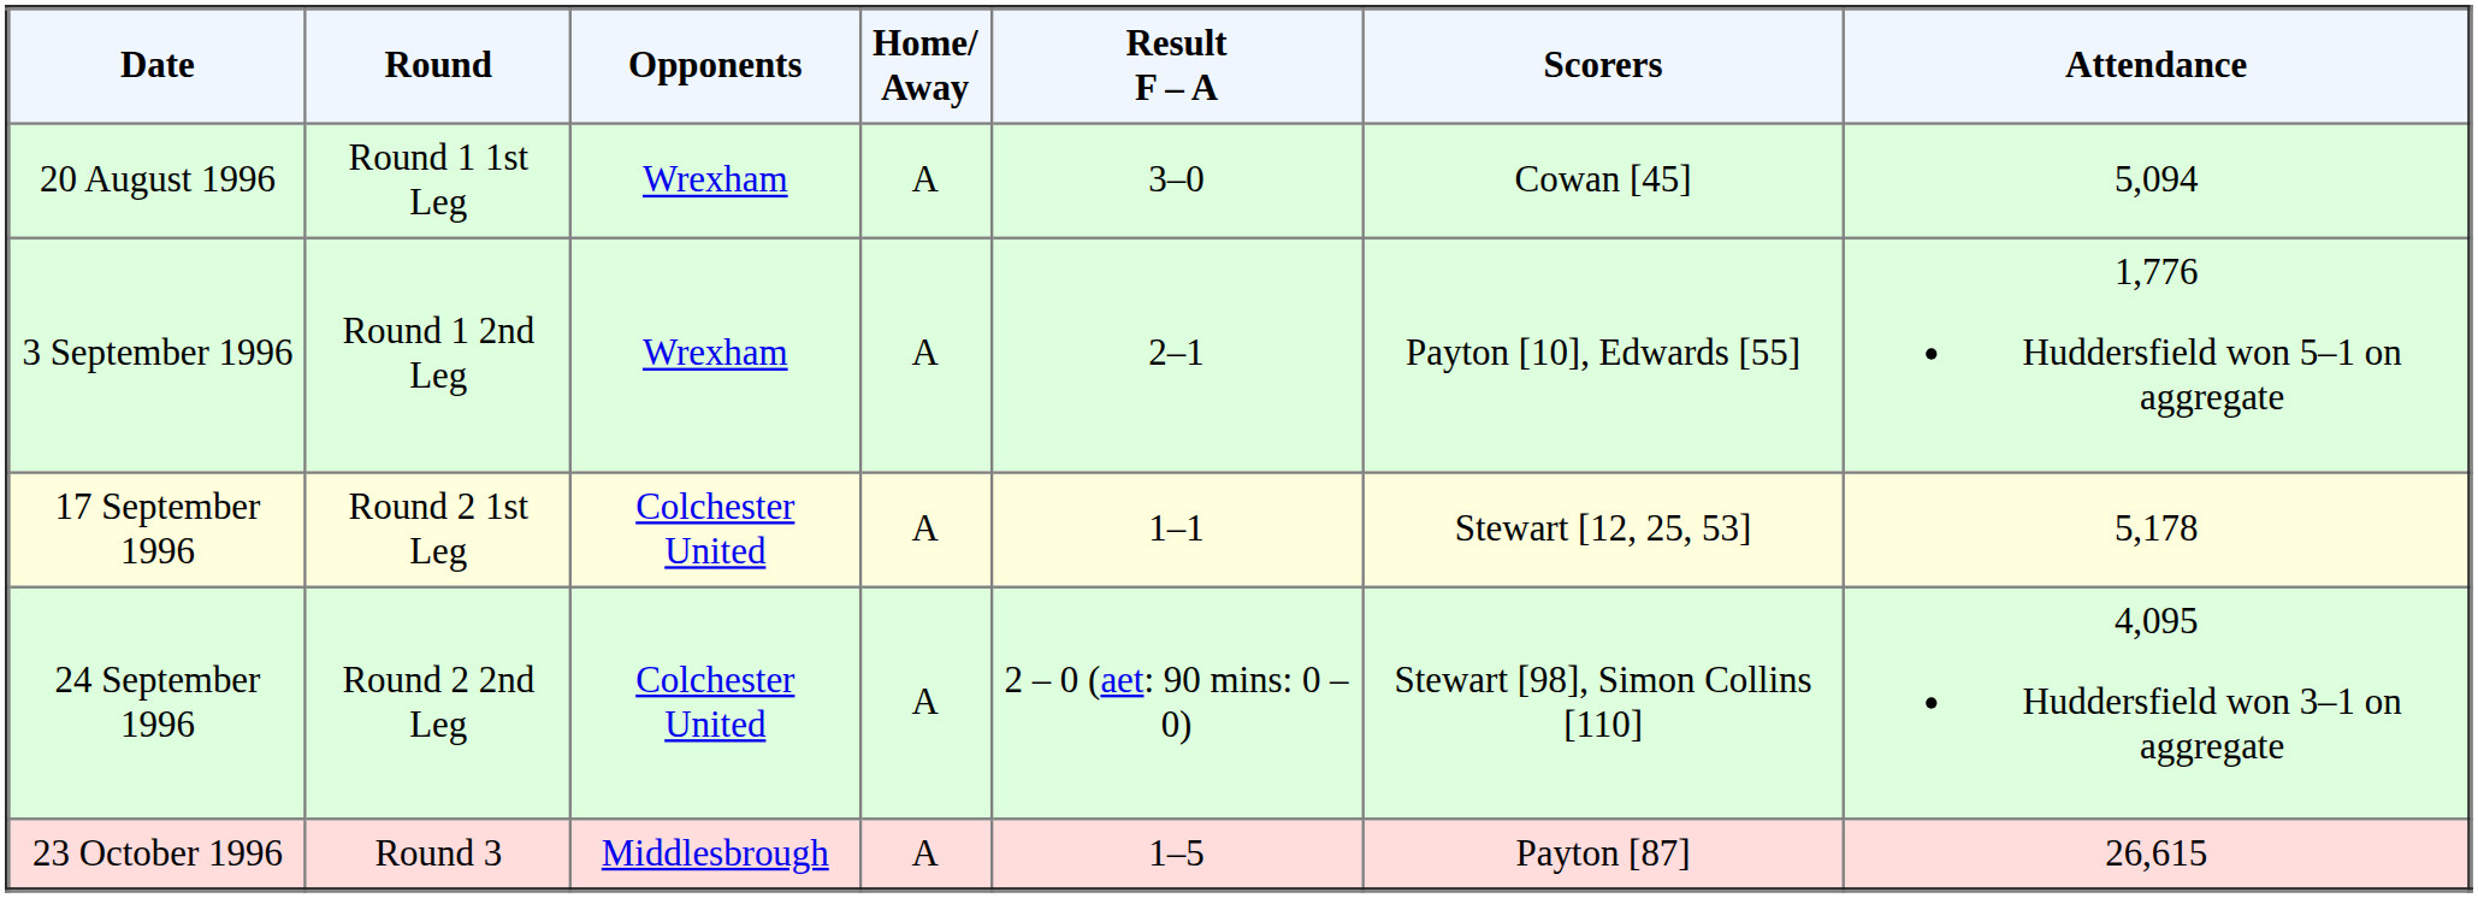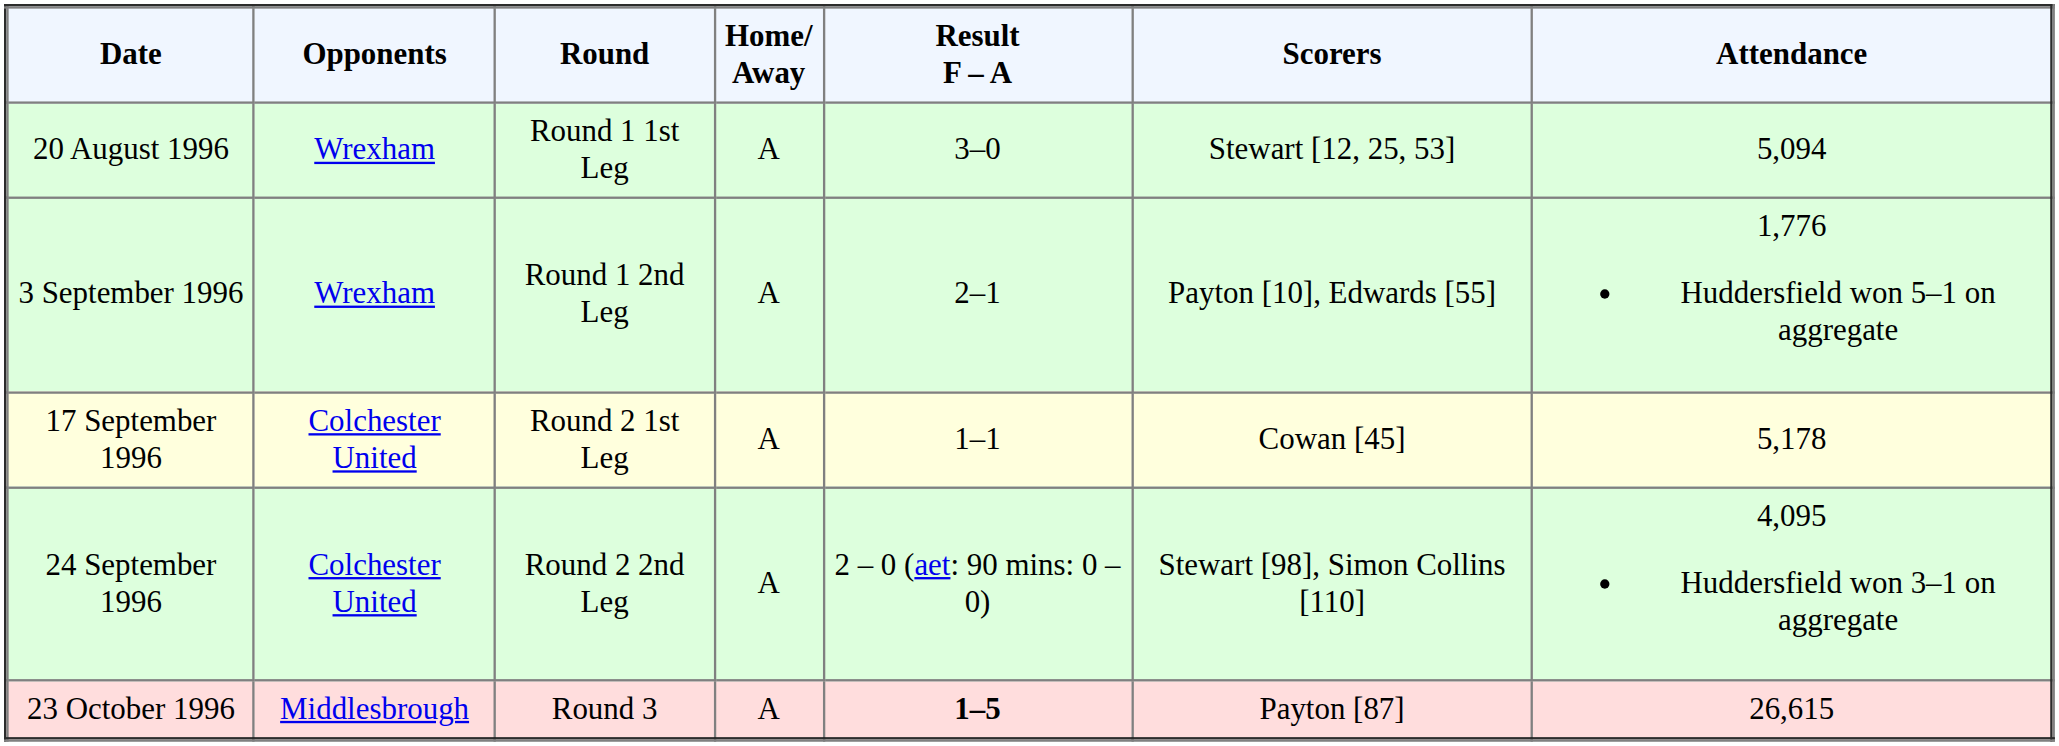 <table border="2" cellpadding="4" style="border-collapse:collapse; text-align:center; font-size:smaller;">
 <tr style="background:#f0f6ff;">
 <th><strong>Date</strong></th>
+<th><strong>Opponents</strong></th>
 <th><strong>Round</strong></th>
-<th><strong>Opponents</strong></th>
 <th><strong>Home/<br>Away</strong></th>
 <th><strong>Result<br>F – A</strong></th>
 <th><strong>Scorers</strong></th>
 <th><strong>Attendance</strong></th>
 </tr>
 <tr bgcolor="#ddffdd">
 <td>20 August 1996</td>
+<td><a href='#'>Wrexham</a></td>
 <td>Round 1 1st Leg</td>
-<td><a href='#'>Wrexham</a></td>
 <td>A</td>
 <td>3–0</td>
-<td>Cowan [45]</td>
+<td>Stewart [12, 25, 53]</td>
 <td>5,094</td>
 </tr>
 <tr bgcolor="#ddffdd">
 <td>3 September 1996</td>
+<td><a href='#'>Wrexham</a></td>
 <td>Round 1 2nd Leg</td>
-<td><a href='#'>Wrexham</a></td>
 <td>A</td>
 <td>2–1</td>
 <td>Payton [10], Edwards [55]</td>
 <td>1,776<br><ul><li>Huddersfield won 5–1 on aggregate</li></ul></td>
 </tr>
 <tr bgcolor="#ffffdd">
 <td>17 September 1996</td>
+<td><a href='#'>Colchester United</a></td>
 <td>Round 2 1st Leg</td>
-<td><a href='#'>Colchester United</a></td>
 <td>A</td>
 <td>1–1</td>
-<td>Stewart [12, 25, 53]</td>
+<td>Cowan [45]</td>
 <td>5,178</td>
 </tr>
 <tr bgcolor="#ddffdd">
 <td>24 September 1996</td>
+<td><a href='#'>Colchester United</a></td>
 <td>Round 2 2nd Leg</td>
-<td><a href='#'>Colchester United</a></td>
 <td>A</td>
 <td>2 – 0 (<a href='#'>aet</a>: 90 mins: 0 – 0)</td>
 <td>Stewart [98], Simon Collins [110]</td>
 <td>4,095<br><ul><li>Huddersfield won 3–1 on aggregate</li></ul></td>
 </tr>
 <tr bgcolor="#ffdddd">
 <td>23 October 1996</td>
+<td><a href='#'>Middlesbrough</a></td>
 <td>Round 3</td>
-<td><a href='#'>Middlesbrough</a></td>
 <td>A</td>
-<td>1–5</td>
+<td><strong>1–5</strong></td>
 <td>Payton [87]</td>
 <td>26,615</td>
 </tr>
 </table>
